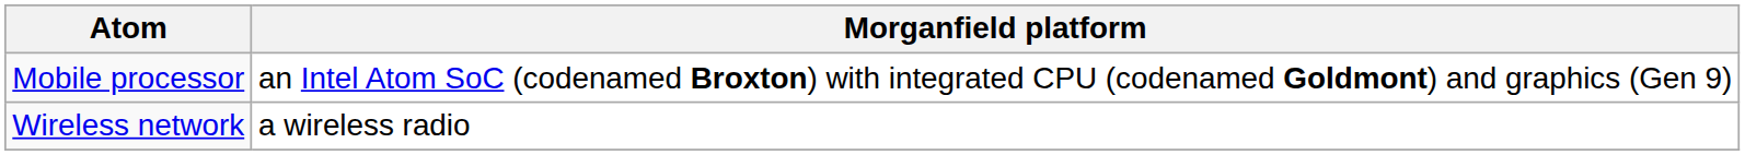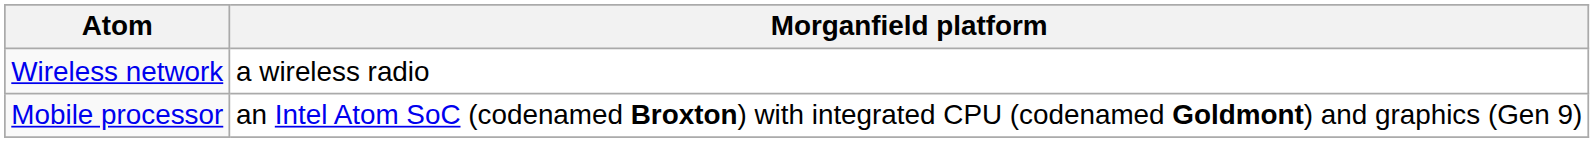 <table class="wikitable">
 <tr>
 <th>Atom</th>
 <th>Morganfield platform</th>
 </tr>
 <tr>
+<td><a href='#'>Wireless network</a></td>
+<td style="background:white">a wireless radio</td>
+</tr>
+<tr>
 <td><a href='#'>Mobile processor</a></td>
 <td style="background:white">an <a href='#'>Intel Atom SoC</a> (codenamed <strong>Broxton</strong>) with integrated CPU (codenamed <strong>Goldmont</strong>) and graphics (Gen 9)</td>
 </tr>
-<tr>
-<td><a href='#'>Wireless network</a></td>
-<td style="background:white">a wireless radio</td>
-</tr>
 </table>
